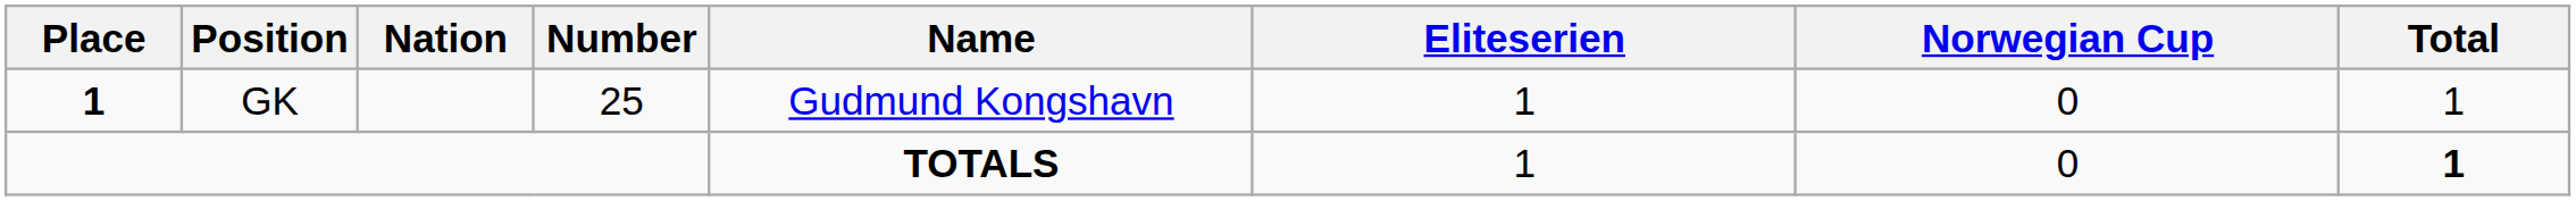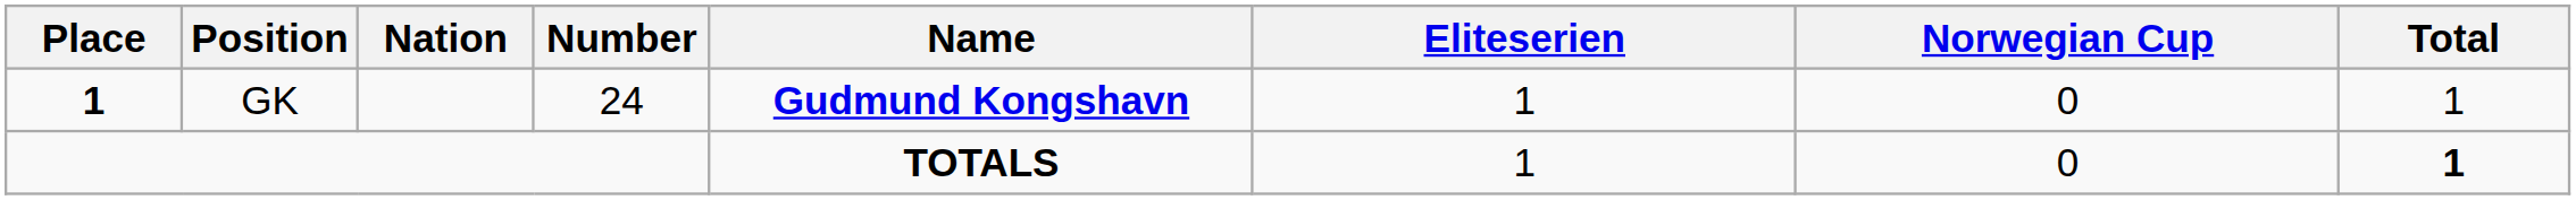 <table class="wikitable" style="font-size: 95%; text-align: center;">
 <tr>
 <th width=60>Place</th>
 <th width=60>Position</th>
 <th width=60>Nation</th>
 <th width=60>Number</th>
 <th width=200>Name</th>
 <th width=200><a href='#'>Eliteserien</a></th>
 <th width=200><a href='#'>Norwegian Cup</a></th>
 <th width=80><strong>Total</strong></th>
 </tr>
 <tr>
 <td><strong>1</strong></td>
 <td>GK</td>
 <td></td>
-<td>25</td>
-<td><a href='#'>Gudmund Kongshavn</a></td>
+<td>24</td>
+<td><strong><a href='#'>Gudmund Kongshavn</a></strong></td>
 <td>1</td>
 <td>0</td>
 <td>1</td>
 </tr>
 <tr>
 <td colspan="4"></td>
 <td><strong>TOTALS</strong></td>
 <td>1</td>
 <td>0</td>
 <td><strong>1</strong></td>
 </tr>
 </table>
